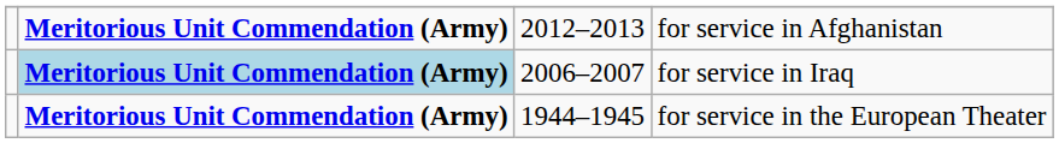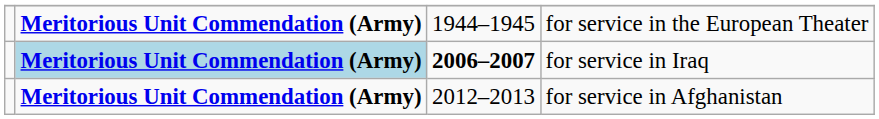 <table class="wikitable" align="left">
 <tr bgcolor="#efefef">
+</tr>
+<tr>
+<td></td>
+<td><strong><a href='#'>Meritorious Unit Commendation</a> (Army)</strong></td>
+<td>1944–1945</td>
+<td>for service in the European Theater</td>
+</tr>
+<tr>
+<td></td>
+<td style="background: lightblue;"><strong><a href='#'>Meritorious Unit Commendation</a> (Army)</strong></td>
+<td><strong>2006–2007</strong></td>
+<td>for service in Iraq</td>
 </tr>
 <tr>
 <td></td>
 <td><strong><a href='#'>Meritorious Unit Commendation</a> (Army)</strong></td>
 <td>2012–2013</td>
 <td>for service in Afghanistan</td>
 </tr>
-<tr>
-<td></td>
-<td style="background: lightblue;"><strong><a href='#'>Meritorious Unit Commendation</a> (Army)</strong></td>
-<td>2006–2007</td>
-<td>for service in Iraq</td>
-</tr>
-<tr>
-<td></td>
-<td><strong><a href='#'>Meritorious Unit Commendation</a> (Army)</strong></td>
-<td>1944–1945</td>
-<td>for service in the European Theater</td>
-</tr>
 </table>
